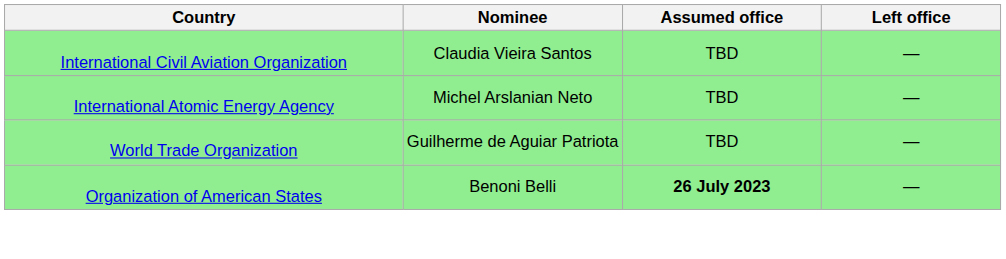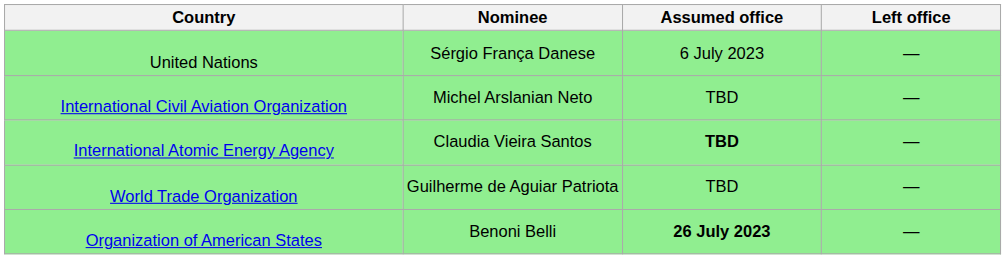 <table class="wikitable sortable" style="text-align:center">
 <tr>
 <th style="width:40%;">Country</th>
 <th style="width:22%;">Nominee</th>
 <th style="width:20%;" data-sort-type="date">Assumed office</th>
 <th style="width:18%;" data-sort-type="date">Left office</th>
 </tr>
 <tr style="background:lightgreen">
+<td><br>United Nations</td>
+<td>Sérgio França Danese</td>
+<td>6 July 2023<br></td>
+<td>—</td>
+</tr>
+<tr style="background:lightgreen">
 <td><br><a href='#'>International Civil Aviation Organization</a></td>
-<td>Claudia Vieira Santos</td>
+<td>Michel Arslanian Neto</td>
 <td>TBD<br></td>
 <td>—</td>
 </tr>
 <tr style="background:lightgreen">
 <td><br><a href='#'>International Atomic Energy Agency</a></td>
-<td>Michel Arslanian Neto</td>
-<td>TBD<br></td>
+<td>Claudia Vieira Santos</td>
+<td><strong>TBD<br></strong></td>
 <td>—</td>
 </tr>
 <tr style="background:lightgreen">
 <td><br><a href='#'>World Trade Organization</a></td>
 <td>Guilherme de Aguiar Patriota</td>
 <td>TBD<br></td>
 <td>—</td>
 </tr>
 <tr style="background:lightgreen">
 <td><br><a href='#'>Organization of American States</a></td>
 <td>Benoni Belli</td>
 <td><strong>26 July 2023<br></strong></td>
 <td>—</td>
 </tr>
 </table>
